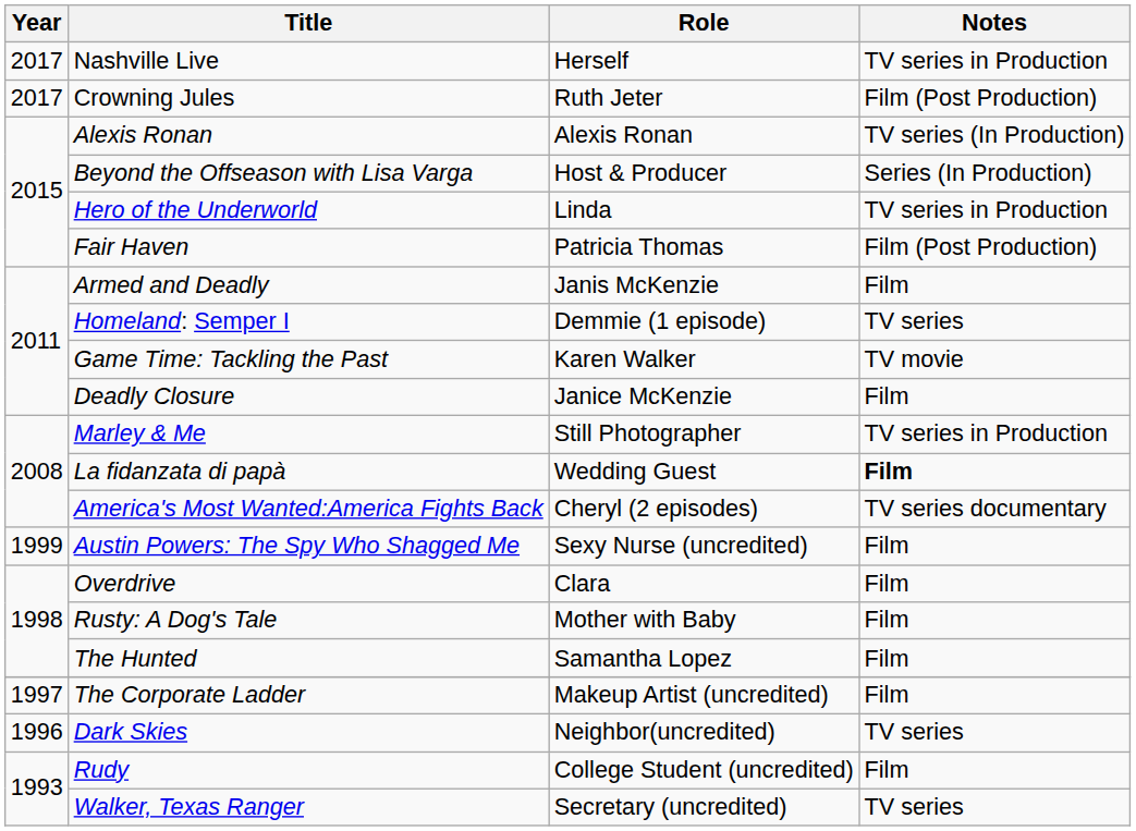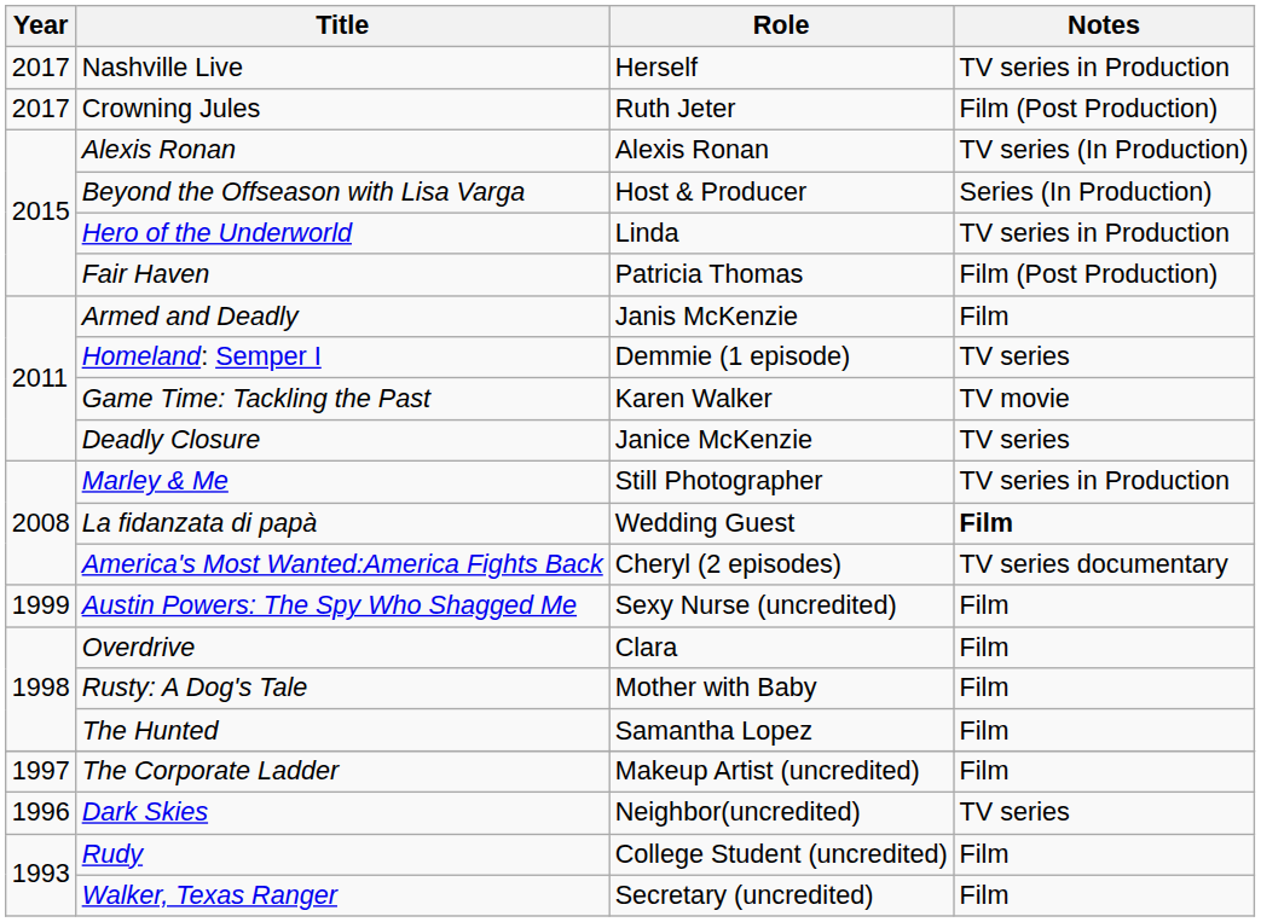 <table class="wikitable sortable">
 <tr>
 <th>Year</th>
 <th>Title</th>
 <th>Role</th>
 <th class="unsortable">Notes</th>
 </tr>
 <tr>
 <td>2017</td>
 <td>Nashville Live</td>
 <td>Herself</td>
 <td>TV series in Production</td>
 </tr>
 <tr>
 <td>2017</td>
 <td>Crowning Jules</td>
 <td>Ruth Jeter</td>
 <td>Film (Post Production)</td>
 </tr>
 <tr>
 <td rowspan=4>2015</td>
 <td><em>Alexis Ronan</em></td>
 <td>Alexis Ronan</td>
 <td>TV series (In Production)</td>
 </tr>
 <tr>
 <td><em> Beyond the Offseason with Lisa Varga </em></td>
 <td>Host & Producer</td>
 <td>Series (In Production)</td>
 </tr>
 <tr>
 <td><em><a href='#'>Hero of the Underworld</a></em></td>
 <td>Linda</td>
 <td>TV series in Production</td>
 </tr>
 <tr>
 <td><em> Fair Haven </em></td>
 <td>Patricia Thomas</td>
 <td>Film (Post Production)</td>
 </tr>
 <tr>
 <td rowspan=4>2011</td>
 <td><em>Armed and Deadly</em></td>
 <td>Janis McKenzie</td>
 <td>Film</td>
 </tr>
 <tr>
 <td><em><a href='#'>Homeland</a></em>: <a href='#'>Semper I</a></td>
 <td>Demmie (1 episode)</td>
 <td>TV series</td>
 </tr>
 <tr>
 <td><em>Game Time: Tackling the Past</em></td>
 <td>Karen Walker</td>
 <td>TV movie</td>
 </tr>
 <tr>
 <td><em>Deadly Closure</em></td>
 <td>Janice McKenzie</td>
-<td>Film</td>
+<td>TV series</td>
 </tr>
 <tr>
 <td rowspan=3>2008</td>
 <td><em><a href='#'>Marley & Me</a></em></td>
 <td>Still Photographer</td>
 <td>TV series in Production</td>
 </tr>
 <tr>
 <td><em>La fidanzata di papà</em></td>
 <td>Wedding Guest</td>
 <td><strong>Film</strong></td>
 </tr>
 <tr>
 <td><em><a href='#'>America's Most Wanted:America Fights Back</a></em></td>
 <td>Cheryl (2 episodes)</td>
 <td>TV series documentary</td>
 </tr>
 <tr>
 <td>1999</td>
 <td><em><a href='#'>Austin Powers: The Spy Who Shagged Me</a></em></td>
 <td>Sexy Nurse (uncredited)</td>
 <td>Film</td>
 </tr>
 <tr>
 <td rowspan=3>1998</td>
 <td><em>Overdrive</em></td>
 <td>Clara</td>
 <td>Film</td>
 </tr>
 <tr>
 <td><em>Rusty: A Dog's Tale</em></td>
 <td>Mother with Baby</td>
 <td>Film</td>
 </tr>
 <tr>
 <td><em>The Hunted</em></td>
 <td>Samantha Lopez</td>
 <td>Film</td>
 </tr>
 <tr>
 </tr>
 <tr>
 <td>1997</td>
 <td><em>The Corporate Ladder</em></td>
 <td>Makeup Artist (uncredited)</td>
 <td>Film</td>
 </tr>
 <tr>
 <td>1996</td>
 <td><em><a href='#'>Dark Skies</a></em></td>
 <td>Neighbor(uncredited)</td>
 <td>TV series</td>
 </tr>
 <tr>
 <td rowspan=2>1993</td>
 <td><em><a href='#'>Rudy</a></em></td>
 <td>College Student (uncredited)</td>
 <td>Film</td>
 </tr>
 <tr>
 <td><em><a href='#'>Walker, Texas Ranger</a></em></td>
 <td>Secretary (uncredited)</td>
-<td>TV series</td>
+<td>Film</td>
 </tr>
 </table>
